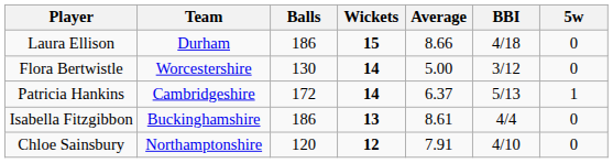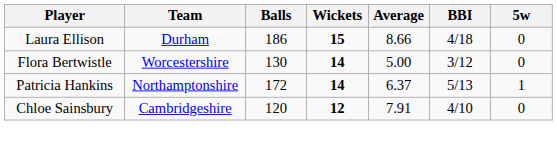 <table class="wikitable" style="text-align:center">
 <tr>
 <th width=125>Player</th>
 <th width=125>Team</th>
 <th width=60>Balls</th>
 <th width=60>Wickets</th>
 <th width=60>Average</th>
 <th width=60>BBI</th>
 <th width=60>5w</th>
 </tr>
 <tr>
 <td>Laura Ellison</td>
 <td><a href='#'>Durham</a></td>
 <td>186</td>
 <td><strong>15</strong></td>
 <td>8.66</td>
 <td>4/18</td>
 <td>0</td>
 </tr>
 <tr>
 <td>Flora Bertwistle</td>
 <td><a href='#'>Worcestershire</a></td>
 <td>130</td>
 <td><strong>14</strong></td>
 <td>5.00</td>
 <td>3/12</td>
 <td>0</td>
 </tr>
 <tr>
 <td>Patricia Hankins</td>
-<td><a href='#'>Cambridgeshire</a></td>
+<td><a href='#'>Northamptonshire</a></td>
 <td>172</td>
 <td><strong>14</strong></td>
 <td>6.37</td>
 <td>5/13</td>
 <td>1</td>
 </tr>
 <tr>
-<td>Isabella Fitzgibbon</td>
-<td><a href='#'>Buckinghamshire</a></td>
-<td>186</td>
-<td><strong>13</strong></td>
-<td>8.61</td>
-<td>4/4</td>
-<td>0</td>
-</tr>
-<tr>
 <td>Chloe Sainsbury</td>
-<td><a href='#'>Northamptonshire</a></td>
+<td><a href='#'>Cambridgeshire</a></td>
 <td>120</td>
 <td><strong>12</strong></td>
 <td>7.91</td>
 <td>4/10</td>
 <td>0</td>
 </tr>
 </table>
